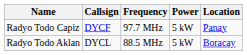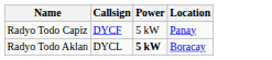 <table class="wikitable">
 <tr>
 <th>Name</th>
 <th>Callsign</th>
-<th>Frequency</th>
 <th>Power</th>
 <th>Location</th>
 </tr>
 <tr>
 <td>Radyo Todo Capiz</td>
 <td><a href='#'>DYCF</a></td>
-<td>97.7 MHz</td>
 <td>5 kW</td>
 <td><a href='#'>Panay</a></td>
 </tr>
 <tr>
 <td>Radyo Todo Aklan</td>
 <td>DYCL</td>
-<td>88.5 MHz</td>
-<td>5 kW</td>
+<td><strong>5 kW</strong></td>
 <td><a href='#'>Boracay</a></td>
 </tr>
 </table>
